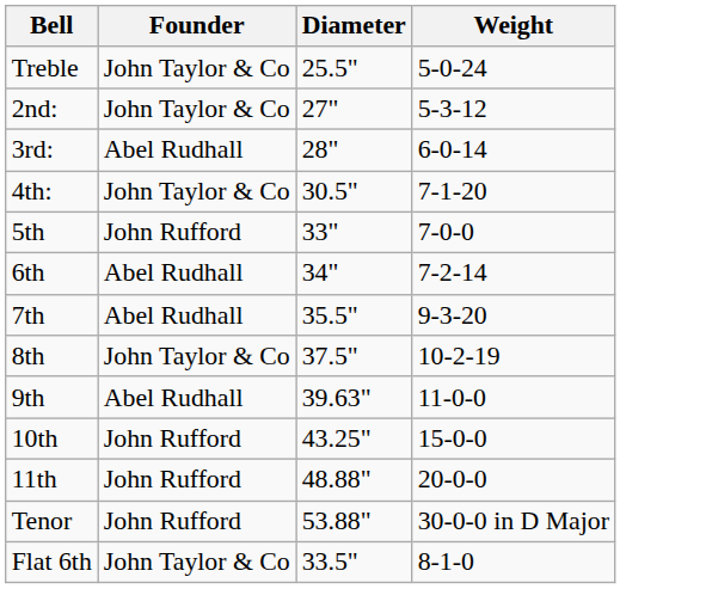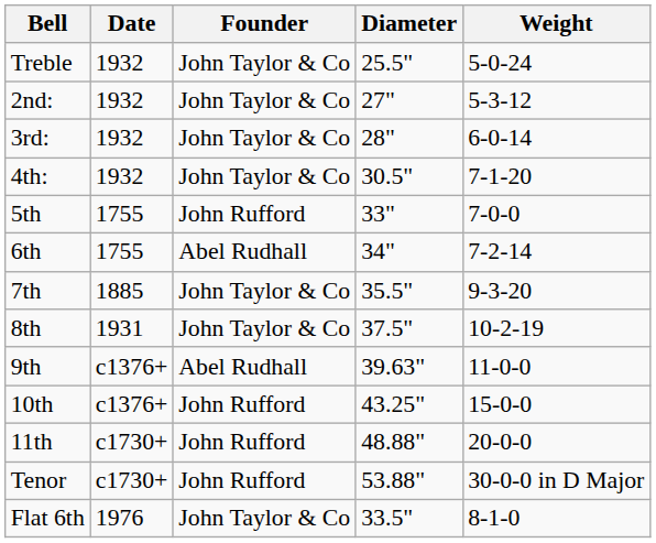 <table class="wikitable">
 <tr>
 <th>Bell</th>
+<th>Date</th>
 <th>Founder</th>
 <th>Diameter</th>
 <th>Weight</th>
 </tr>
 <tr>
 <td>Treble</td>
+<td>1932</td>
 <td>John Taylor & Co</td>
 <td>25.5"</td>
 <td>5-0-24</td>
 </tr>
 <tr>
 <td>2nd:</td>
+<td>1932</td>
 <td>John Taylor & Co</td>
 <td>27"</td>
 <td>5-3-12</td>
 </tr>
 <tr>
 <td>3rd:</td>
-<td>Abel Rudhall</td>
+<td>1932</td>
+<td>John Taylor & Co</td>
 <td>28"</td>
 <td>6-0-14</td>
 </tr>
 <tr>
 <td>4th:</td>
+<td>1932</td>
 <td>John Taylor & Co</td>
 <td>30.5"</td>
 <td>7-1-20</td>
 </tr>
 <tr>
 <td>5th</td>
+<td>1755</td>
 <td>John Rufford</td>
 <td>33"</td>
 <td>7-0-0</td>
 </tr>
 <tr>
 <td>6th</td>
+<td>1755</td>
 <td>Abel Rudhall</td>
 <td>34"</td>
 <td>7-2-14</td>
 </tr>
 <tr>
 <td>7th</td>
-<td>Abel Rudhall</td>
+<td>1885</td>
+<td>John Taylor & Co</td>
 <td>35.5"</td>
 <td>9-3-20</td>
 </tr>
 <tr>
 <td>8th</td>
+<td>1931</td>
 <td>John Taylor & Co</td>
 <td>37.5"</td>
 <td>10-2-19</td>
 </tr>
 <tr>
 <td>9th</td>
+<td>c1376+</td>
 <td>Abel Rudhall</td>
 <td>39.63"</td>
 <td>11-0-0</td>
 </tr>
 <tr>
 <td>10th</td>
+<td>c1376+</td>
 <td>John Rufford</td>
 <td>43.25"</td>
 <td>15-0-0</td>
 </tr>
 <tr>
 <td>11th</td>
+<td>c1730+</td>
 <td>John Rufford</td>
 <td>48.88"</td>
 <td>20-0-0</td>
 </tr>
 <tr>
 <td>Tenor</td>
+<td>c1730+</td>
 <td>John Rufford</td>
 <td>53.88"</td>
 <td>30-0-0 in D Major</td>
 </tr>
 <tr>
 <td>Flat 6th</td>
+<td>1976</td>
 <td>John Taylor & Co</td>
 <td>33.5"</td>
 <td>8-1-0</td>
 </tr>
 </table>
